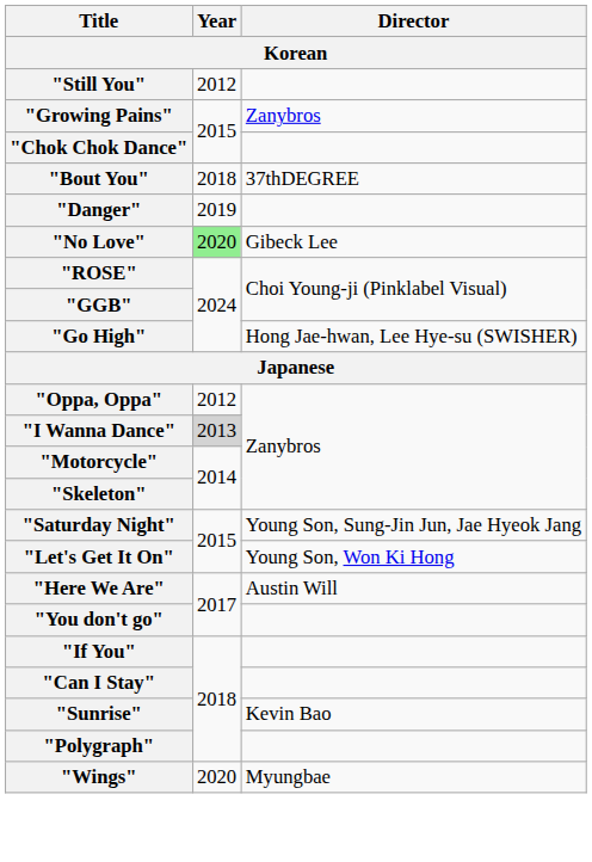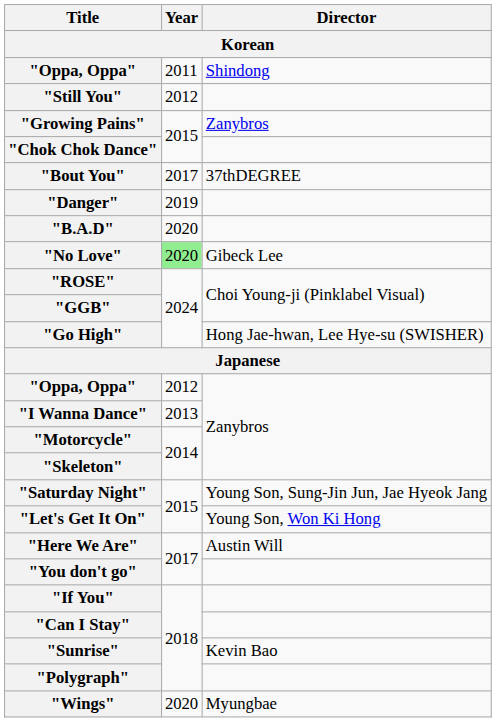 <table class="wikitable plainrowheaders">
 <tr>
 <th>Title</th>
 <th>Year</th>
 <th>Director</th>
 </tr>
 <tr>
 <th scope="col" colspan="3">Korean</th>
+</tr>
+<tr>
+<th scope=row>"Oppa, Oppa"</th>
+<td>2011</td>
+<td><a href='#'>Shindong</a></td>
 </tr>
 <tr>
 <th scope=row>"Still You"</th>
 <td>2012</td>
 <td></td>
 </tr>
 <tr>
 <th scope=row>"Growing Pains"</th>
 <td rowspan=2>2015</td>
 <td><a href='#'>Zanybros</a></td>
 </tr>
 <tr>
 <th scope=row>"Chok Chok Dance"</th>
 <td></td>
 </tr>
 <tr>
 <th scope=row>"Bout You"</th>
-<td>2018</td>
+<td>2017</td>
 <td>37thDEGREE</td>
 </tr>
 <tr>
 <th scope=row>"Danger"</th>
 <td>2019</td>
+<td></td>
+</tr>
+<tr>
+<th scope=row>"B.A.D"</th>
+<td>2020</td>
 <td></td>
 </tr>
 <tr>
 <th scope=row>"No Love"</th>
 <td style="background: lightgreen;">2020</td>
 <td>Gibeck Lee</td>
 </tr>
 <tr>
 <th scope="row">"ROSE"</th>
 <td rowspan=3>2024</td>
 <td rowspan=2>Choi Young-ji (Pinklabel Visual)</td>
 </tr>
 <tr>
 <th scope="row">"GGB"</th>
 </tr>
 <tr>
 <th scope="row">"Go High"</th>
 <td>Hong Jae-hwan, Lee Hye-su (SWISHER)</td>
 </tr>
 <tr>
 <th scope="col" colspan="3">Japanese</th>
 </tr>
 <tr>
 <th scope=row>"Oppa, Oppa"</th>
 <td>2012</td>
 <td rowspan="4">Zanybros</td>
 </tr>
 <tr>
 <th scope=row>"I Wanna Dance"</th>
-<td style="background: lightgrey;">2013</td>
+<td>2013</td>
 </tr>
 <tr>
 <th scope=row>"Motorcycle"</th>
 <td rowspan=2>2014</td>
 </tr>
 <tr>
 <th scope=row>"Skeleton"</th>
 </tr>
 <tr>
 <th scope=row>"Saturday Night"</th>
 <td rowspan=2>2015</td>
 <td>Young Son, Sung-Jin Jun, Jae Hyeok Jang</td>
 </tr>
 <tr>
 <th scope=row>"Let's Get It On"</th>
 <td>Young Son, <a href='#'>Won Ki Hong</a></td>
 </tr>
 <tr>
 <th scope=row>"Here We Are"</th>
 <td rowspan=2>2017</td>
 <td>Austin Will</td>
 </tr>
 <tr>
 <th scope=row>"You don't go"</th>
 <td></td>
 </tr>
 <tr>
 <th scope=row>"If You"</th>
 <td rowspan="4">2018</td>
 <td></td>
 </tr>
 <tr>
 <th scope=row>"Can I Stay"</th>
 <td></td>
 </tr>
 <tr>
 <th scope=row>"Sunrise"</th>
 <td>Kevin Bao</td>
 </tr>
 <tr>
 <th scope=row>"Polygraph"</th>
 <td></td>
 </tr>
 <tr>
 <th scope=row>"Wings"</th>
 <td>2020</td>
 <td>Myungbae</td>
 </tr>
 </table>
